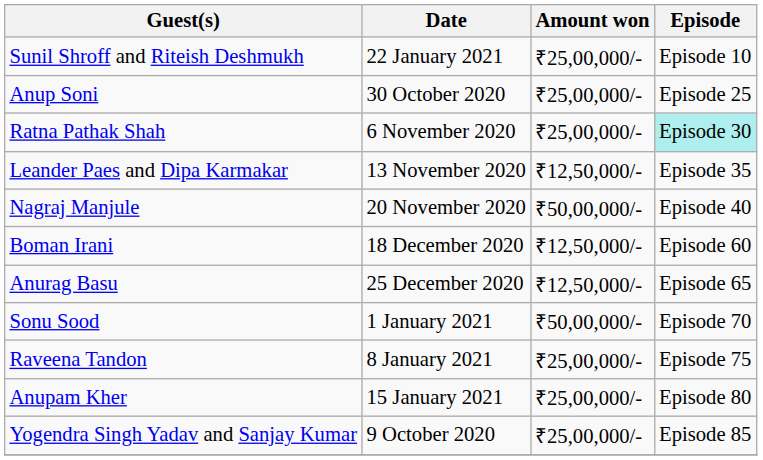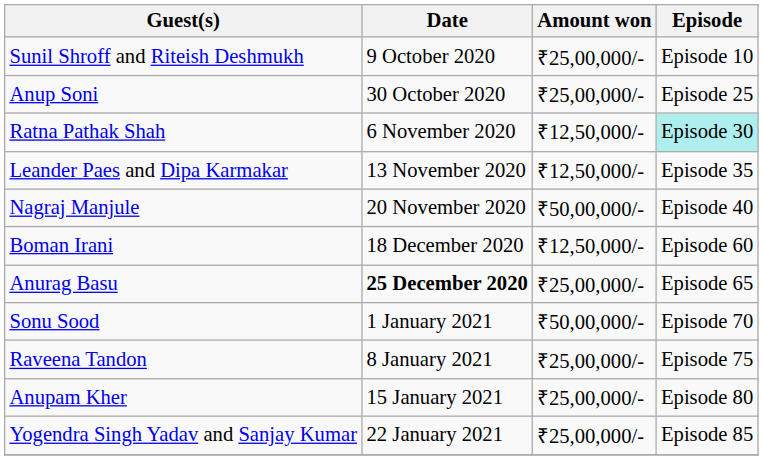 <table class="wikitable">
 <tr>
 <th>Guest(s)</th>
 <th>Date</th>
 <th>Amount won</th>
 <th>Episode</th>
 </tr>
 <tr>
 <td><a href='#'>Sunil Shroff</a> and <a href='#'>Riteish Deshmukh</a></td>
-<td>22 January 2021</td>
+<td>9 October 2020</td>
 <td>₹25,00,000/-</td>
 <td>Episode 10</td>
 </tr>
 <tr>
 <td><a href='#'>Anup Soni</a></td>
 <td>30 October 2020</td>
 <td>₹25,00,000/-</td>
 <td>Episode 25</td>
 </tr>
 <tr>
 <td><a href='#'>Ratna Pathak Shah</a></td>
 <td>6 November 2020</td>
-<td>₹25,00,000/-</td>
+<td>₹12,50,000/-</td>
 <td style="background: paleturquoise;">Episode 30</td>
 </tr>
 <tr>
 <td><a href='#'>Leander Paes</a> and <a href='#'>Dipa Karmakar</a></td>
 <td>13 November 2020</td>
 <td>₹12,50,000/-</td>
 <td>Episode 35</td>
 </tr>
 <tr>
 <td><a href='#'>Nagraj Manjule</a></td>
 <td>20 November 2020</td>
 <td>₹50,00,000/-</td>
 <td>Episode 40</td>
 </tr>
 <tr>
 <td><a href='#'>Boman Irani</a></td>
 <td>18 December 2020</td>
 <td>₹12,50,000/-</td>
 <td>Episode 60</td>
 </tr>
 <tr>
 <td><a href='#'>Anurag Basu</a></td>
-<td>25 December 2020</td>
-<td>₹12,50,000/-</td>
+<td><strong>25 December 2020</strong></td>
+<td>₹25,00,000/-</td>
 <td>Episode 65</td>
 </tr>
 <tr>
 <td><a href='#'>Sonu Sood</a></td>
 <td>1 January 2021</td>
 <td>₹50,00,000/-</td>
 <td>Episode 70</td>
 </tr>
 <tr>
 <td><a href='#'>Raveena Tandon</a></td>
 <td>8 January 2021</td>
 <td>₹25,00,000/-</td>
 <td>Episode 75</td>
 </tr>
 <tr>
 <td><a href='#'>Anupam Kher</a></td>
 <td>15 January 2021</td>
 <td>₹25,00,000/-</td>
 <td>Episode 80</td>
 </tr>
 <tr>
 <td><a href='#'>Yogendra Singh Yadav</a> and <a href='#'>Sanjay Kumar</a></td>
-<td>9 October 2020</td>
+<td>22 January 2021</td>
 <td>₹25,00,000/-</td>
 <td>Episode 85</td>
 </tr>
 <tr>
 </tr>
 </table>
